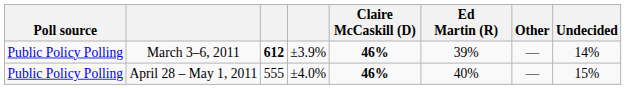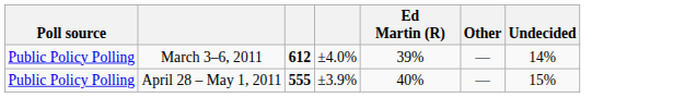 <table class="wikitable" style="text-align:center">
 <tr valign= bottom>
 <th>Poll source</th>
 <th></th>
 <th></th>
 <th></th>
-<th style="width:100px;">Claire<br>McCaskill (D)</th>
 <th style="width:100px;">Ed<br>Martin (R)</th>
 <th>Other</th>
 <th>Undecided</th>
 </tr>
 <tr>
 <td align=left><a href='#'>Public Policy Polling</a></td>
 <td>March 3–6, 2011</td>
 <td><strong>612</strong></td>
-<td>±3.9%</td>
-<td><strong>46%</strong></td>
+<td>±4.0%</td>
 <td>39%</td>
 <td>—</td>
 <td>14%</td>
 </tr>
 <tr>
 <td align=left><a href='#'>Public Policy Polling</a></td>
 <td>April 28 – May 1, 2011</td>
-<td>555</td>
-<td>±4.0%</td>
-<td><strong>46%</strong></td>
+<td><strong>555</strong></td>
+<td>±3.9%</td>
 <td>40%</td>
 <td>—</td>
 <td>15%</td>
 </tr>
 </table>
